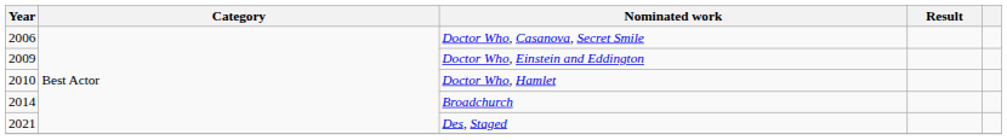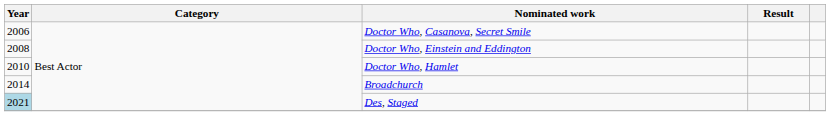 <table class=wikitable>
 <tr>
 <th scope="col" style="width:1em;">Year</th>
 <th scope="col" style="width:29em;">Category</th>
 <th scope="col" style="width:34em;">Nominated work</th>
 <th scope="col" style="width:5em;">Result</th>
 <th scope="col" style="width:1em;"></th>
 </tr>
 <tr>
 <td>2006</td>
 <td rowspan="5">Best Actor</td>
 <td><em><a href='#'>Doctor Who</a></em>, <em><a href='#'>Casanova</a></em>, <em><a href='#'>Secret Smile</a></em></td>
 <td></td>
 <td></td>
 </tr>
 <tr>
-<td>2009</td>
+<td>2008</td>
 <td><em><a href='#'>Doctor Who</a></em>, <em><a href='#'>Einstein and Eddington</a></em></td>
 <td></td>
 <td></td>
 </tr>
 <tr>
 <td>2010</td>
 <td><em><a href='#'>Doctor Who</a></em>, <em><a href='#'>Hamlet</a></em></td>
 <td></td>
 <td></td>
 </tr>
 <tr>
 <td>2014</td>
 <td><em><a href='#'>Broadchurch</a></em></td>
 <td></td>
 <td></td>
 </tr>
 <tr>
-<td>2021</td>
+<td style="background: lightblue;">2021</td>
 <td><em><a href='#'>Des</a></em>, <em><a href='#'>Staged</a></em></td>
 <td></td>
 <td></td>
 </tr>
 <tr>
 </tr>
 </table>
